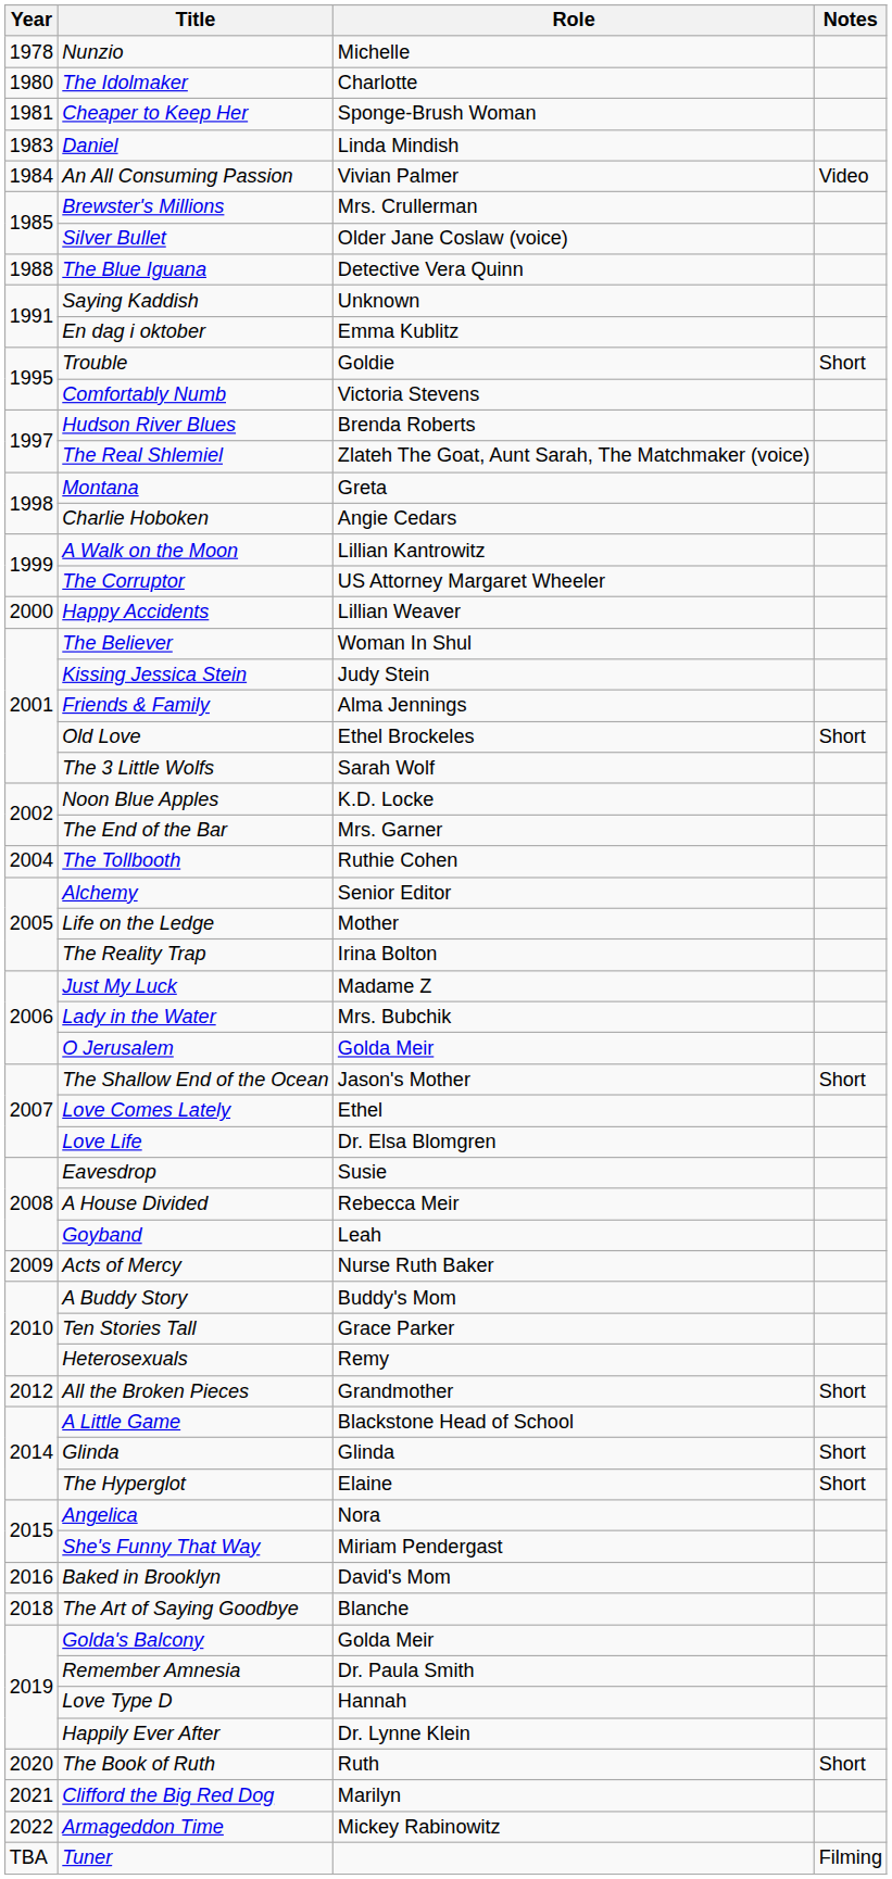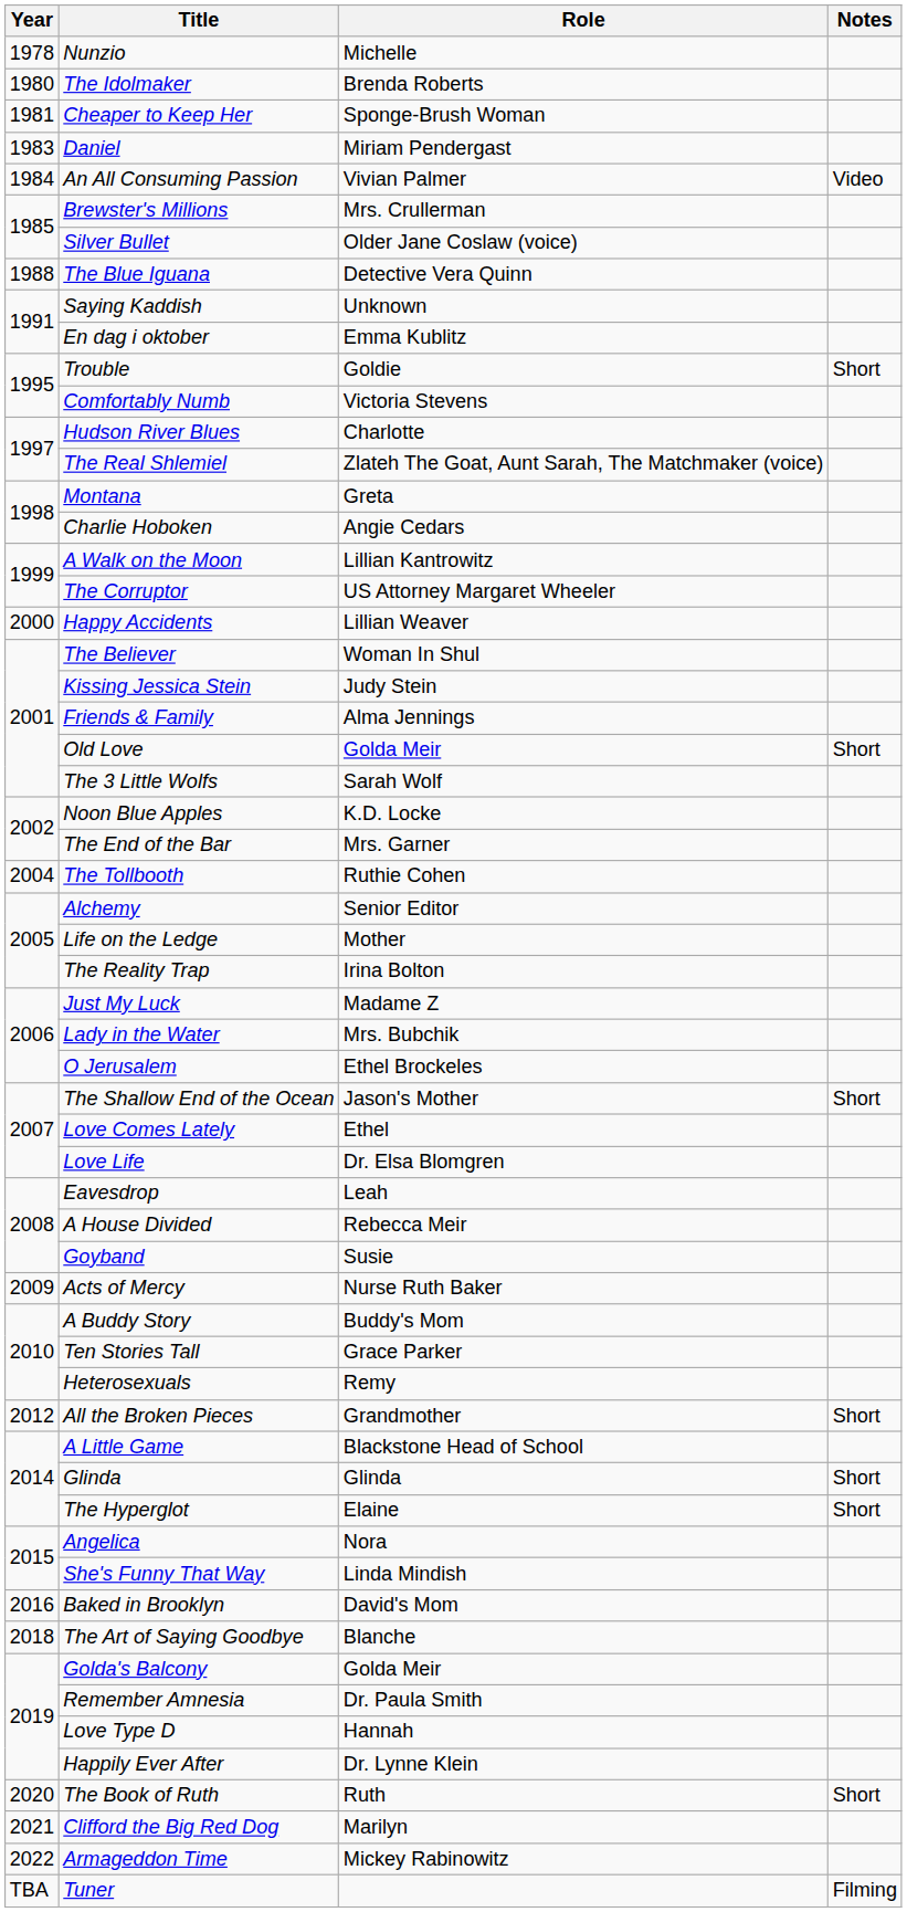 <table class="wikitable sortable">
 <tr>
 <th>Year</th>
 <th>Title</th>
 <th>Role</th>
 <th>Notes</th>
 </tr>
 <tr>
 <td>1978</td>
 <td><em>Nunzio</em></td>
 <td>Michelle</td>
 <td></td>
 </tr>
 <tr>
 <td>1980</td>
 <td><em><a href='#'>The Idolmaker</a></em></td>
-<td>Charlotte</td>
+<td>Brenda Roberts</td>
 <td></td>
 </tr>
 <tr>
 <td>1981</td>
 <td><em><a href='#'>Cheaper to Keep Her</a></em></td>
 <td>Sponge-Brush Woman</td>
 <td></td>
 </tr>
 <tr>
 <td>1983</td>
 <td><em><a href='#'>Daniel</a></em></td>
-<td>Linda Mindish</td>
+<td>Miriam Pendergast</td>
 <td></td>
 </tr>
 <tr>
 <td>1984</td>
 <td><em>An All Consuming Passion</em></td>
 <td>Vivian Palmer</td>
 <td>Video</td>
 </tr>
 <tr>
 <td rowspan="2">1985</td>
 <td><em><a href='#'>Brewster's Millions</a></em></td>
 <td>Mrs. Crullerman</td>
 <td></td>
 </tr>
 <tr>
 <td><em><a href='#'>Silver Bullet</a></em></td>
 <td>Older Jane Coslaw (voice)</td>
 <td></td>
 </tr>
 <tr>
 <td>1988</td>
 <td><em><a href='#'>The Blue Iguana</a></em></td>
 <td>Detective Vera Quinn</td>
 <td></td>
 </tr>
 <tr>
 <td rowspan="2">1991</td>
 <td><em>Saying Kaddish</em></td>
 <td>Unknown</td>
 <td></td>
 </tr>
 <tr>
 <td><em>En dag i oktober</em></td>
 <td>Emma Kublitz</td>
 <td></td>
 </tr>
 <tr>
 <td rowspan="2">1995</td>
 <td><em>Trouble</em></td>
 <td>Goldie</td>
 <td>Short</td>
 </tr>
 <tr>
 <td><em><a href='#'>Comfortably Numb</a></em></td>
 <td>Victoria Stevens</td>
 <td></td>
 </tr>
 <tr>
 <td rowspan="2">1997</td>
 <td><em><a href='#'>Hudson River Blues</a></em></td>
-<td>Brenda Roberts</td>
+<td>Charlotte</td>
 <td></td>
 </tr>
 <tr>
 <td><em><a href='#'>The Real Shlemiel</a></em></td>
 <td>Zlateh The Goat, Aunt Sarah, The Matchmaker (voice)</td>
 <td></td>
 </tr>
 <tr>
 <td rowspan="2">1998</td>
 <td><em><a href='#'>Montana</a></em></td>
 <td>Greta</td>
 <td></td>
 </tr>
 <tr>
 <td><em>Charlie Hoboken</em></td>
 <td>Angie Cedars</td>
 <td></td>
 </tr>
 <tr>
 <td rowspan="2">1999</td>
 <td><em><a href='#'>A Walk on the Moon</a></em></td>
 <td>Lillian Kantrowitz</td>
 <td></td>
 </tr>
 <tr>
 <td><em><a href='#'>The Corruptor</a></em></td>
 <td>US Attorney Margaret Wheeler</td>
 <td></td>
 </tr>
 <tr>
 <td>2000</td>
 <td><em><a href='#'>Happy Accidents</a></em></td>
 <td>Lillian Weaver</td>
 <td></td>
 </tr>
 <tr>
 <td rowspan="5">2001</td>
 <td><em><a href='#'>The Believer</a></em></td>
 <td>Woman In Shul</td>
 <td></td>
 </tr>
 <tr>
 <td><em><a href='#'>Kissing Jessica Stein</a></em></td>
 <td>Judy Stein</td>
 <td></td>
 </tr>
 <tr>
 <td><em><a href='#'>Friends & Family</a></em></td>
 <td>Alma Jennings</td>
 <td></td>
 </tr>
 <tr>
 <td><em>Old Love</em></td>
-<td>Ethel Brockeles</td>
+<td><a href='#'>Golda Meir</a></td>
 <td>Short</td>
 </tr>
 <tr>
 <td><em>The 3 Little Wolfs</em></td>
 <td>Sarah Wolf</td>
 <td></td>
 </tr>
 <tr>
 <td rowspan="2">2002</td>
 <td><em>Noon Blue Apples</em></td>
 <td>K.D. Locke</td>
 <td></td>
 </tr>
 <tr>
 <td><em>The End of the Bar</em></td>
 <td>Mrs. Garner</td>
 <td></td>
 </tr>
 <tr>
 <td>2004</td>
 <td><em><a href='#'>The Tollbooth</a></em></td>
 <td>Ruthie Cohen</td>
 <td></td>
 </tr>
 <tr>
 <td rowspaN="3">2005</td>
 <td><em><a href='#'>Alchemy</a></em></td>
 <td>Senior Editor</td>
 <td></td>
 </tr>
 <tr>
 <td><em>Life on the Ledge</em></td>
 <td>Mother</td>
 <td></td>
 </tr>
 <tr>
 <td><em>The Reality Trap</em></td>
 <td>Irina Bolton</td>
 <td></td>
 </tr>
 <tr>
 <td rowspan="3">2006</td>
 <td><em><a href='#'>Just My Luck</a></em></td>
 <td>Madame Z</td>
 <td></td>
 </tr>
 <tr>
 <td><em><a href='#'>Lady in the Water</a></em></td>
 <td>Mrs. Bubchik</td>
 <td></td>
 </tr>
 <tr>
 <td><em><a href='#'>O Jerusalem</a></em></td>
-<td><a href='#'>Golda Meir</a></td>
+<td>Ethel Brockeles</td>
 <td></td>
 </tr>
 <tr>
 <td rowspan="3">2007</td>
 <td><em>The Shallow End of the Ocean</em></td>
 <td>Jason's Mother</td>
 <td>Short</td>
 </tr>
 <tr>
 <td><em><a href='#'>Love Comes Lately</a></em></td>
 <td>Ethel</td>
 <td></td>
 </tr>
 <tr>
 <td><em><a href='#'>Love Life</a></em></td>
 <td>Dr. Elsa Blomgren</td>
 <td></td>
 </tr>
 <tr>
 <td rowspan="3">2008</td>
 <td><em>Eavesdrop</em></td>
-<td>Susie</td>
+<td>Leah</td>
 <td></td>
 </tr>
 <tr>
 <td><em>A House Divided</em></td>
 <td>Rebecca Meir</td>
 <td></td>
 </tr>
 <tr>
 <td><em><a href='#'>Goyband</a></em></td>
-<td>Leah</td>
+<td>Susie</td>
 <td></td>
 </tr>
 <tr>
 <td>2009</td>
 <td><em>Acts of Mercy</em></td>
 <td>Nurse Ruth Baker</td>
 <td></td>
 </tr>
 <tr>
 <td rowspan="3">2010</td>
 <td><em>A Buddy Story</em></td>
 <td>Buddy's Mom</td>
 <td></td>
 </tr>
 <tr>
 <td><em>Ten Stories Tall</em></td>
 <td>Grace Parker</td>
 <td></td>
 </tr>
 <tr>
 <td><em>Heterosexuals</em></td>
 <td>Remy</td>
 <td></td>
 </tr>
 <tr>
 <td>2012</td>
 <td><em>All the Broken Pieces</em></td>
 <td>Grandmother</td>
 <td>Short</td>
 </tr>
 <tr>
 <td rowspan="3">2014</td>
 <td><em><a href='#'>A Little Game</a></em></td>
 <td>Blackstone Head of School</td>
 <td></td>
 </tr>
 <tr>
 <td><em>Glinda</em></td>
 <td>Glinda</td>
 <td>Short</td>
 </tr>
 <tr>
 <td><em>The Hyperglot</em></td>
 <td>Elaine</td>
 <td>Short</td>
 </tr>
 <tr>
 <td rowspan="2">2015</td>
 <td><em><a href='#'>Angelica</a></em></td>
 <td>Nora</td>
 <td></td>
 </tr>
 <tr>
 <td><em><a href='#'>She's Funny That Way</a></em></td>
-<td>Miriam Pendergast</td>
+<td>Linda Mindish</td>
 <td></td>
 </tr>
 <tr>
 <td>2016</td>
 <td><em>Baked in Brooklyn</em></td>
 <td>David's Mom</td>
 <td></td>
 </tr>
 <tr>
 <td>2018</td>
 <td><em>The Art of Saying Goodbye</em></td>
 <td>Blanche</td>
 <td></td>
 </tr>
 <tr>
 <td rowspan=4>2019</td>
 <td><em><a href='#'>Golda's Balcony</a></em></td>
 <td>Golda Meir</td>
 <td></td>
 </tr>
 <tr>
 <td><em>Remember Amnesia</em></td>
 <td>Dr. Paula Smith</td>
 <td></td>
 </tr>
 <tr>
 <td><em>Love Type D</em></td>
 <td>Hannah</td>
 <td></td>
 </tr>
 <tr>
 <td><em>Happily Ever After</em></td>
 <td>Dr. Lynne Klein</td>
 <td></td>
 </tr>
 <tr>
 <td>2020</td>
 <td><em>The Book of Ruth</em></td>
 <td>Ruth</td>
 <td>Short</td>
 </tr>
 <tr>
 <td>2021</td>
 <td><em><a href='#'>Clifford the Big Red Dog</a></em></td>
 <td>Marilyn</td>
 <td></td>
 </tr>
 <tr>
 <td>2022</td>
 <td><em><a href='#'>Armageddon Time</a></em></td>
 <td>Mickey Rabinowitz</td>
 <td></td>
 </tr>
 <tr>
 <td>TBA</td>
 <td><em><a href='#'>Tuner</a></em></td>
 <td></td>
 <td>Filming</td>
 </tr>
 </table>
